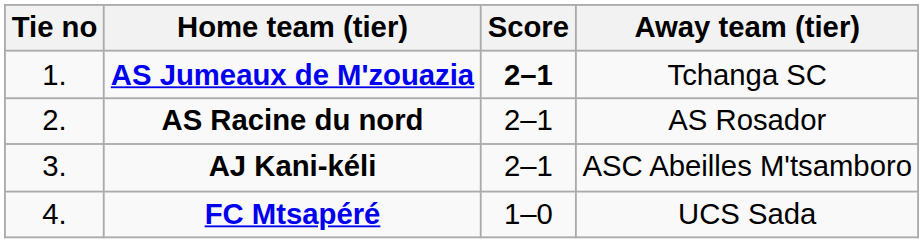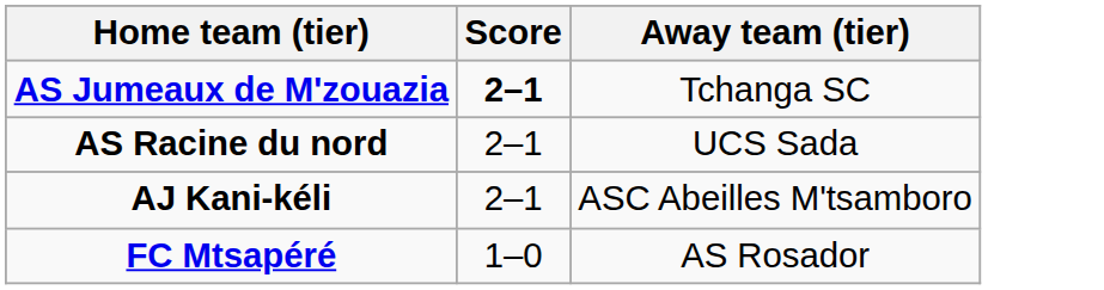 <table class="wikitable" style="text-align: center">
 <tr>
-<th>Tie no</th>
 <th>Home team (tier)</th>
 <th>Score</th>
 <th>Away team (tier)</th>
 </tr>
 <tr>
-<td>1.</td>
 <td> <strong><a href='#'>AS Jumeaux de M'zouazia</a></strong></td>
 <td><strong>2–1</strong></td>
 <td>Tchanga SC </td>
 </tr>
 <tr>
-<td>2.</td>
 <td> <strong>AS Racine du nord</strong></td>
 <td>2–1</td>
-<td>AS Rosador </td>
+<td>UCS Sada </td>
 </tr>
 <tr>
-<td>3.</td>
 <td> <strong>AJ Kani-kéli</strong></td>
 <td>2–1</td>
 <td>ASC Abeilles M'tsamboro </td>
 </tr>
 <tr>
-<td>4.</td>
 <td> <strong><a href='#'>FC Mtsapéré</a></strong></td>
 <td>1–0</td>
-<td>UCS Sada </td>
+<td>AS Rosador </td>
 </tr>
 </table>
